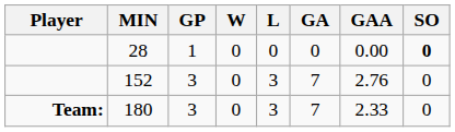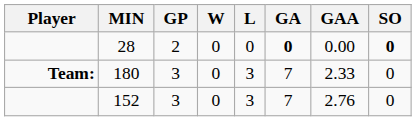 <table class="wikitable sortable" width="60%">
 <tr>
 <th bgcolor="#DDDDFF" width="10%">Player</th>
 <th width="3%" bgcolor="#DDDDFF" title="Minutes played">MIN</th>
 <th width="3%" bgcolor="#DDDDFF" title="Games played in">GP</th>
 <th width="3%" bgcolor="#DDDDFF" title="Games played in">W</th>
 <th width="3%" bgcolor="#DDDDFF"title="Games played in">L</th>
 <th width="3%" bgcolor="#DDDDFF" title="Goals against">GA</th>
 <th width="3%" bgcolor="#DDDDFF" title="Goals against average">GAA</th>
 <th width="3%" bgcolor="#DDDDFF" title="Shut-outs">SO</th>
 </tr>
 <tr align="center">
 <td align="right"></td>
 <td>28</td>
-<td>1</td>
+<td>2</td>
 <td>0</td>
 <td>0</td>
-<td>0</td>
+<td><strong>0</strong></td>
 <td>0.00</td>
 <td><strong>0</strong></td>
+</tr>
+<tr align="center">
+<td align="right"><strong>Team:</strong></td>
+<td>180</td>
+<td>3</td>
+<td>0</td>
+<td>3</td>
+<td>7</td>
+<td>2.33</td>
+<td>0</td>
 </tr>
 <tr align="center">
 <td align="right"></td>
 <td>152</td>
 <td>3</td>
 <td>0</td>
 <td>3</td>
 <td>7</td>
 <td>2.76</td>
 <td>0</td>
 </tr>
-<tr align="center">
-<td align="right"><strong>Team:</strong></td>
-<td>180</td>
-<td>3</td>
-<td>0</td>
-<td>3</td>
-<td>7</td>
-<td>2.33</td>
-<td>0</td>
-</tr>
 </table>
